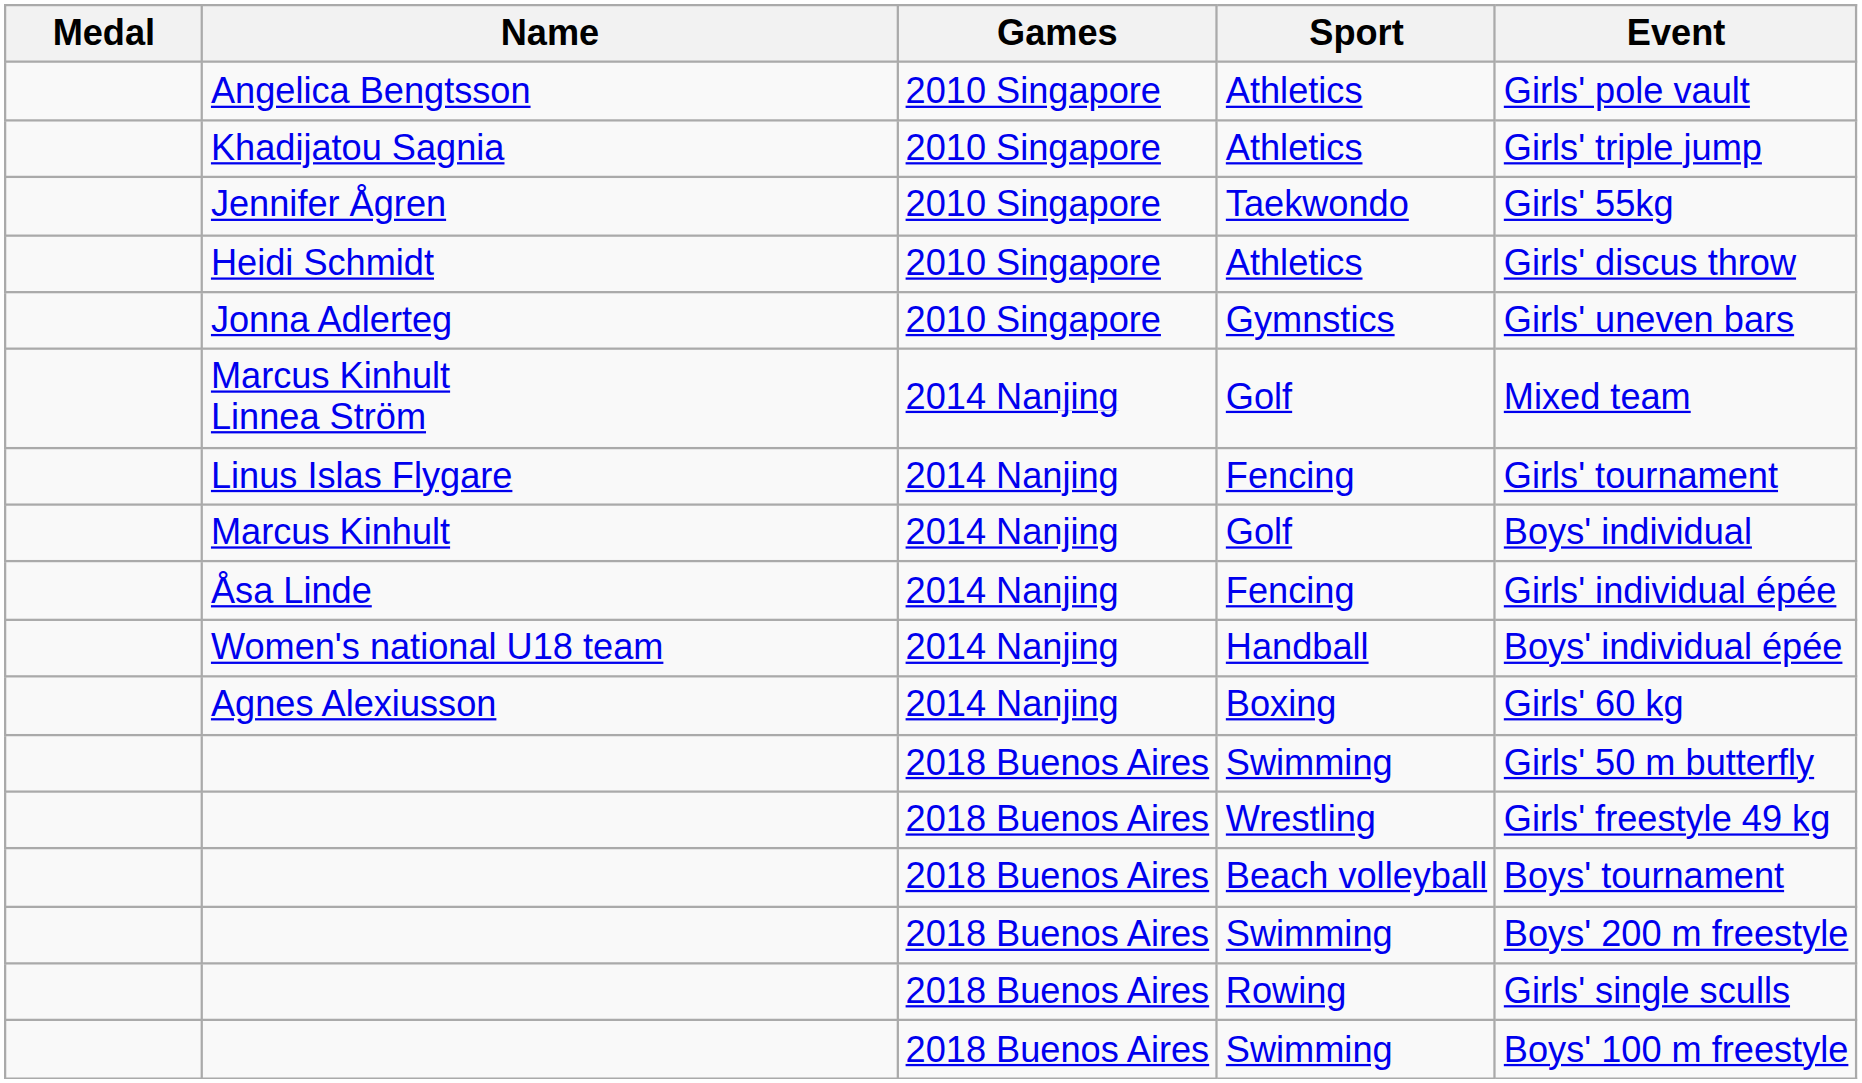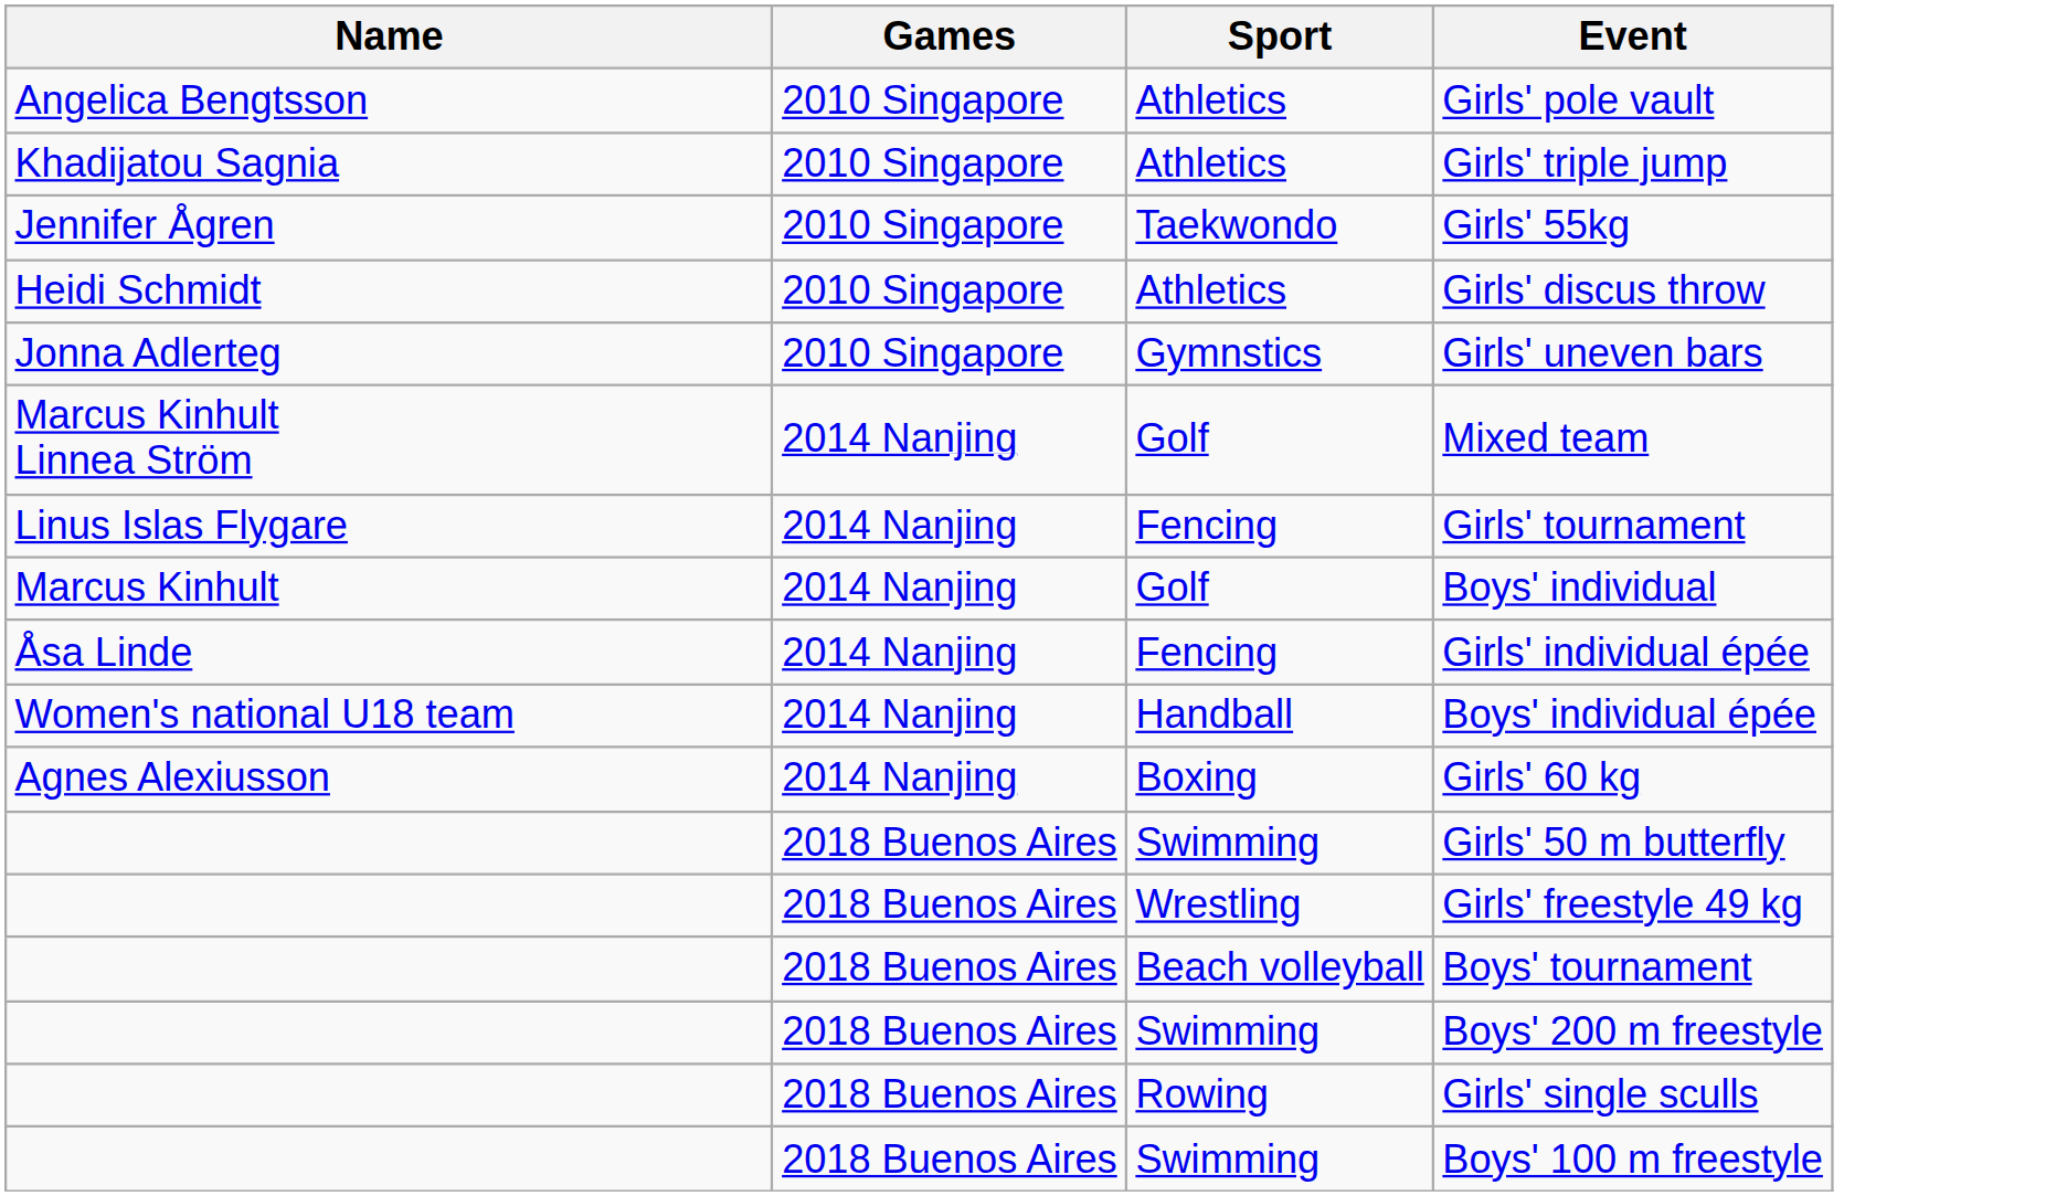 <table class="wikitable sortable">
 <tr>
-<th style="width:5em;">Medal</th>
 <th width=300>Name</th>
 <th>Games</th>
 <th>Sport</th>
 <th>Event</th>
 </tr>
 <tr>
-<td></td>
 <td><a href='#'>Angelica Bengtsson</a></td>
 <td><a href='#'>2010 Singapore</a></td>
 <td><a href='#'>Athletics</a></td>
 <td><a href='#'>Girls' pole vault</a></td>
 </tr>
 <tr>
-<td></td>
 <td><a href='#'>Khadijatou Sagnia</a></td>
 <td><a href='#'>2010 Singapore</a></td>
 <td><a href='#'>Athletics</a></td>
 <td><a href='#'>Girls' triple jump</a></td>
 </tr>
 <tr>
-<td></td>
 <td><a href='#'>Jennifer Ågren</a></td>
 <td><a href='#'>2010 Singapore</a></td>
 <td><a href='#'>Taekwondo</a></td>
 <td><a href='#'>Girls' 55kg</a></td>
 </tr>
 <tr>
-<td></td>
 <td><a href='#'>Heidi Schmidt</a></td>
 <td><a href='#'>2010 Singapore</a></td>
 <td><a href='#'>Athletics</a></td>
 <td><a href='#'>Girls' discus throw</a></td>
 </tr>
 <tr>
-<td></td>
 <td><a href='#'>Jonna Adlerteg</a></td>
 <td><a href='#'>2010 Singapore</a></td>
 <td><a href='#'>Gymnstics</a></td>
 <td><a href='#'>Girls' uneven bars</a></td>
 </tr>
 <tr>
-<td></td>
 <td><a href='#'>Marcus Kinhult</a><br><a href='#'>Linnea Ström</a></td>
 <td><a href='#'>2014 Nanjing</a></td>
 <td><a href='#'>Golf</a></td>
 <td><a href='#'>Mixed team</a></td>
 </tr>
 <tr>
-<td></td>
 <td><a href='#'>Linus Islas Flygare</a></td>
 <td><a href='#'>2014 Nanjing</a></td>
 <td><a href='#'>Fencing</a></td>
 <td><a href='#'>Girls' tournament</a></td>
 </tr>
 <tr>
-<td></td>
 <td><a href='#'>Marcus Kinhult</a></td>
 <td><a href='#'>2014 Nanjing</a></td>
 <td><a href='#'>Golf</a></td>
 <td><a href='#'>Boys' individual</a></td>
 </tr>
 <tr>
-<td></td>
 <td><a href='#'>Åsa Linde</a></td>
 <td><a href='#'>2014 Nanjing</a></td>
 <td><a href='#'>Fencing</a></td>
 <td><a href='#'>Girls' individual épée</a></td>
 </tr>
 <tr>
-<td></td>
 <td><a href='#'>Women's national U18 team</a></td>
 <td><a href='#'>2014 Nanjing</a></td>
 <td><a href='#'>Handball</a></td>
 <td><a href='#'>Boys' individual épée</a></td>
 </tr>
 <tr>
-<td></td>
 <td><a href='#'>Agnes Alexiusson</a></td>
 <td><a href='#'>2014 Nanjing</a></td>
 <td><a href='#'>Boxing</a></td>
 <td><a href='#'>Girls' 60 kg</a></td>
 </tr>
 <tr>
 <td></td>
-<td></td>
 <td><a href='#'>2018 Buenos Aires</a></td>
 <td><a href='#'>Swimming</a></td>
 <td><a href='#'>Girls' 50 m butterfly</a></td>
 </tr>
 <tr>
 <td></td>
-<td></td>
 <td><a href='#'>2018 Buenos Aires</a></td>
 <td><a href='#'> Wrestling</a></td>
 <td><a href='#'>Girls' freestyle 49 kg</a></td>
 </tr>
 <tr>
-<td></td>
 <td><br></td>
 <td><a href='#'>2018 Buenos Aires</a></td>
 <td><a href='#'> Beach volleyball</a></td>
 <td><a href='#'>Boys' tournament</a></td>
 </tr>
 <tr>
 <td></td>
-<td></td>
 <td><a href='#'>2018 Buenos Aires</a></td>
 <td><a href='#'>Swimming</a></td>
 <td><a href='#'>Boys' 200 m freestyle</a></td>
 </tr>
 <tr>
-<td></td>
 <td></td>
 <td><a href='#'>2018 Buenos Aires</a></td>
 <td><a href='#'> Rowing</a></td>
 <td><a href='#'>Girls' single sculls</a></td>
 </tr>
 <tr>
 <td></td>
-<td></td>
 <td><a href='#'>2018 Buenos Aires</a></td>
 <td><a href='#'>Swimming</a></td>
 <td><a href='#'>Boys' 100 m freestyle</a></td>
 </tr>
 </table>
